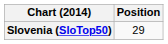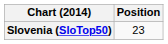 <table class="wikitable sortable plainrowheaders" style="text-align:center">
 <tr>
 <th scope="col">Chart (2014)</th>
 <th scope="col">Position</th>
 </tr>
 <tr>
 <th scope="row">Slovenia (<a href='#'>SloTop50</a>)</th>
-<td align=center>29</td>
+<td align=center>23</td>
 </tr>
 </table>
